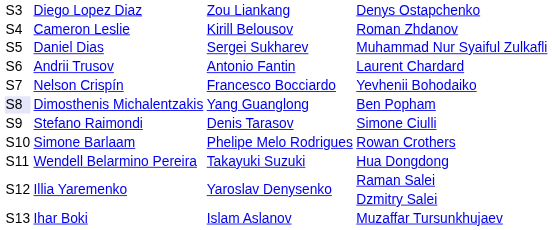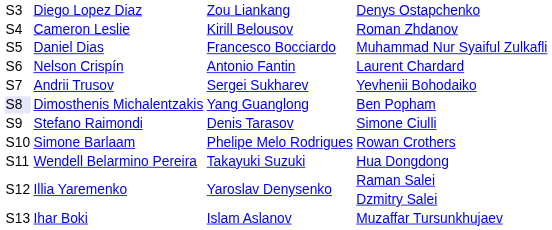 <table>
 <tr>
 <td>S3</td>
 <td><a href='#'>Diego Lopez Diaz</a><br></td>
 <td><a href='#'>Zou Liankang</a><br></td>
 <td><a href='#'>Denys Ostapchenko</a><br></td>
 </tr>
 <tr>
 <td>S4</td>
 <td><a href='#'>Cameron Leslie</a><br></td>
 <td><a href='#'>Kirill Belousov</a><br></td>
 <td><a href='#'>Roman Zhdanov</a><br></td>
 </tr>
 <tr>
 <td>S5</td>
 <td><a href='#'>Daniel Dias</a><br></td>
-<td><a href='#'>Sergei Sukharev</a><br></td>
+<td><a href='#'>Francesco Bocciardo</a><br></td>
 <td><a href='#'>Muhammad Nur Syaiful Zulkafli</a><br></td>
 </tr>
 <tr>
 <td>S6</td>
-<td><a href='#'>Andrii Trusov</a><br></td>
+<td><a href='#'>Nelson Crispín</a><br></td>
 <td><a href='#'>Antonio Fantin</a><br></td>
 <td><a href='#'>Laurent Chardard</a><br></td>
 </tr>
 <tr>
 <td>S7</td>
-<td><a href='#'>Nelson Crispín</a><br></td>
-<td><a href='#'>Francesco Bocciardo</a><br></td>
+<td><a href='#'>Andrii Trusov</a><br></td>
+<td><a href='#'>Sergei Sukharev</a><br></td>
 <td><a href='#'>Yevhenii Bohodaiko</a><br></td>
 </tr>
 <tr>
 <td style="background: lavender;">S8</td>
 <td><a href='#'>Dimosthenis Michalentzakis</a><br></td>
 <td><a href='#'>Yang Guanglong</a><br></td>
 <td><a href='#'>Ben Popham</a><br></td>
 </tr>
 <tr>
 <td>S9</td>
 <td><a href='#'>Stefano Raimondi</a><br></td>
 <td><a href='#'>Denis Tarasov</a><br></td>
 <td><a href='#'>Simone Ciulli</a><br></td>
 </tr>
 <tr>
 <td>S10</td>
 <td><a href='#'>Simone Barlaam</a><br></td>
 <td><a href='#'>Phelipe Melo Rodrigues</a><br></td>
 <td><a href='#'>Rowan Crothers</a><br></td>
 </tr>
 <tr>
 <td>S11</td>
 <td><a href='#'>Wendell Belarmino Pereira</a><br></td>
 <td><a href='#'>Takayuki Suzuki</a><br></td>
 <td><a href='#'>Hua Dongdong</a><br></td>
 </tr>
 <tr>
 <td rowspan=2>S12</td>
 <td rowspan=2><a href='#'>Illia Yaremenko</a><br></td>
 <td rowspan=2><a href='#'>Yaroslav Denysenko</a><br></td>
 <td><a href='#'>Raman Salei</a><br></td>
 </tr>
 <tr>
 <td><a href='#'>Dzmitry Salei</a><br></td>
 </tr>
 <tr>
 <td>S13</td>
 <td><a href='#'>Ihar Boki</a><br></td>
 <td><a href='#'>Islam Aslanov</a><br></td>
 <td><a href='#'>Muzaffar Tursunkhujaev</a><br></td>
 </tr>
 </table>
